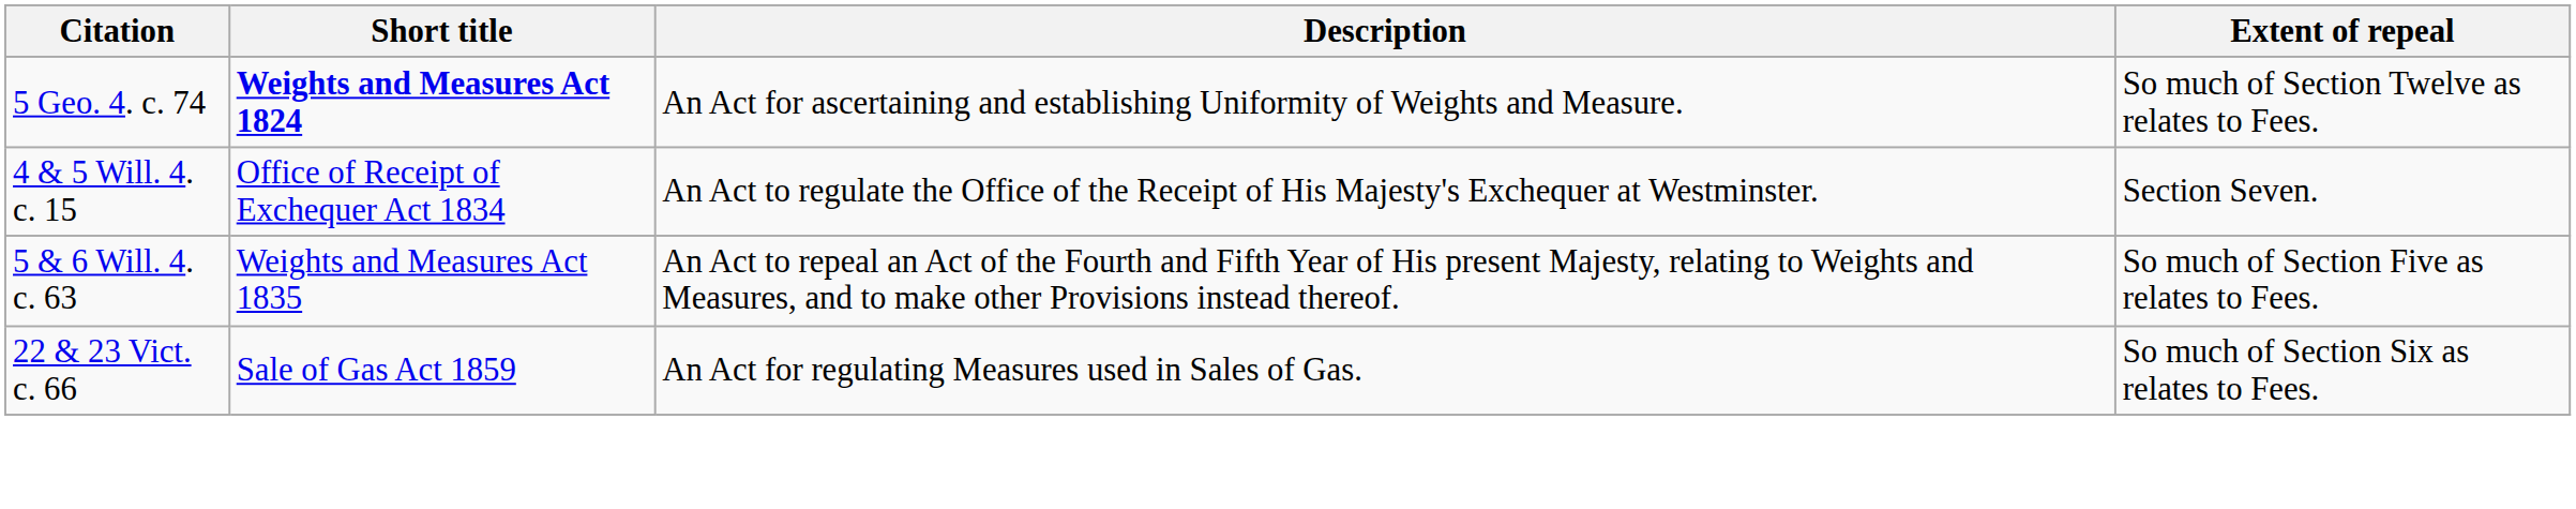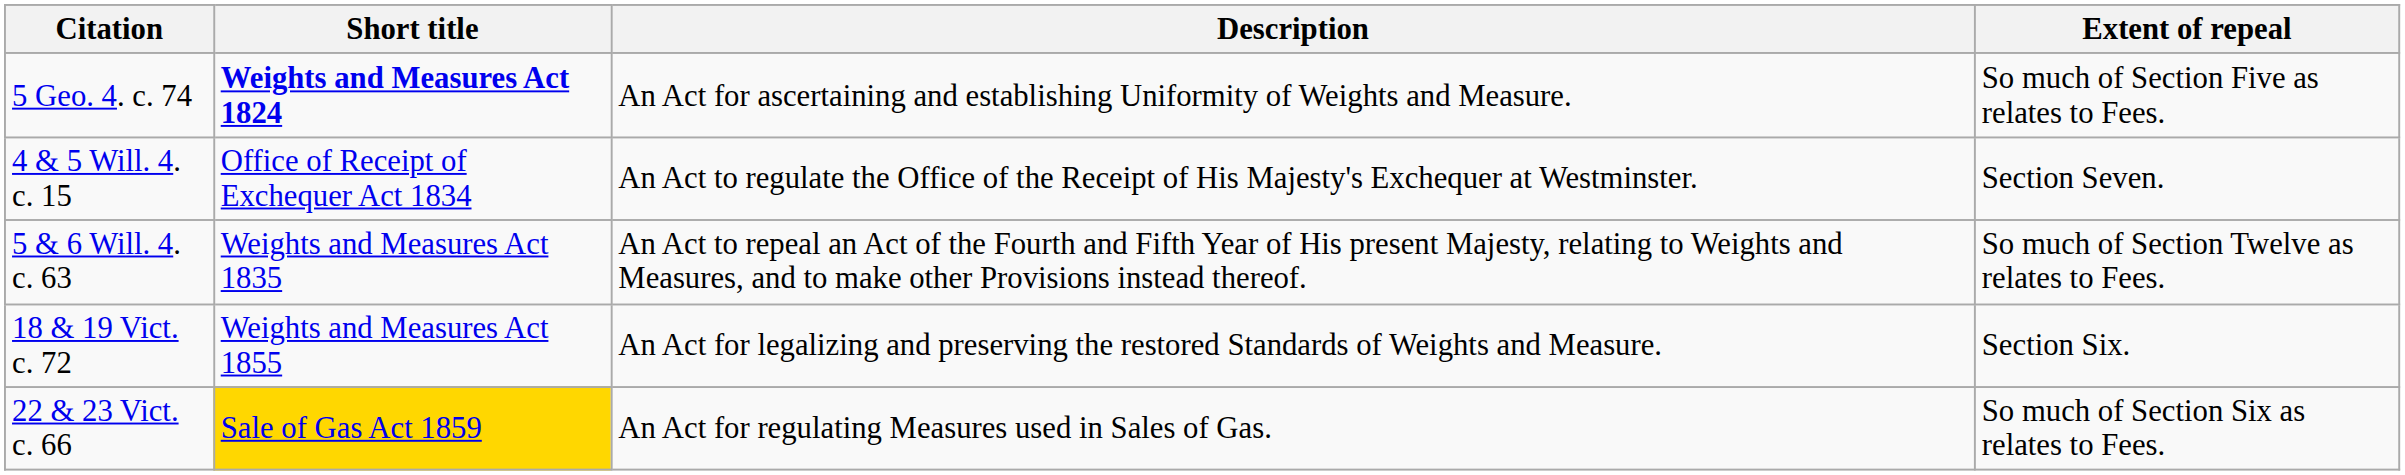 <table class="wikitable">
 <tr>
 <th>Citation</th>
 <th>Short title</th>
 <th>Description</th>
 <th>Extent of repeal</th>
 </tr>
 <tr>
 <td><a href='#'>5 Geo. 4</a>. c. 74</td>
 <td><strong><a href='#'>Weights and Measures Act 1824</a></strong></td>
 <td>An Act for ascertaining and establishing Uniformity of Weights and Measure.</td>
-<td>So much of Section Twelve as relates to Fees.</td>
+<td>So much of Section Five as relates to Fees.</td>
 </tr>
 <tr>
 <td><a href='#'>4 & 5 Will. 4</a>. c. 15</td>
 <td><a href='#'>Office of Receipt of Exchequer Act 1834</a></td>
 <td>An Act to regulate the Office of the Receipt of His Majesty's Exchequer at Westminster.</td>
 <td>Section Seven.</td>
 </tr>
 <tr>
 <td><a href='#'>5 & 6 Will. 4</a>. c. 63</td>
 <td><a href='#'>Weights and Measures Act 1835</a></td>
 <td>An Act to repeal an Act of the Fourth and Fifth Year of His present Majesty, relating to Weights and Measures, and to make other Provisions instead thereof.</td>
-<td>So much of Section Five as relates to Fees.</td>
+<td>So much of Section Twelve as relates to Fees.</td>
+</tr>
+<tr>
+<td><a href='#'>18 & 19 Vict.</a> c. 72</td>
+<td><a href='#'>Weights and Measures Act 1855</a></td>
+<td>An Act for legalizing and preserving the restored Standards of Weights and Measure.</td>
+<td>Section Six.</td>
 </tr>
 <tr>
 <td><a href='#'>22 & 23 Vict.</a> c. 66</td>
-<td><a href='#'>Sale of Gas Act 1859</a></td>
+<td style="background: gold;"><a href='#'>Sale of Gas Act 1859</a></td>
 <td>An Act for regulating Measures used in Sales of Gas.</td>
 <td>So much of Section Six as relates to Fees.</td>
 </tr>
 </table>
